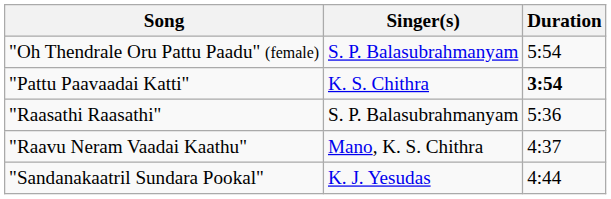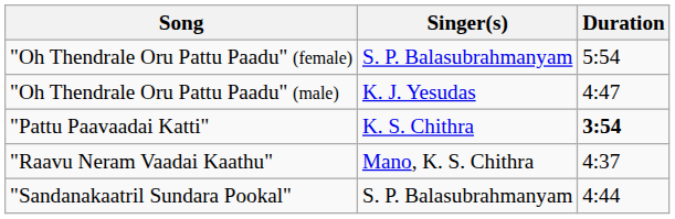 <table class="wikitable" style="font-size:95%;">
 <tr>
 <th>Song</th>
 <th>Singer(s)</th>
 <th>Duration</th>
 </tr>
 <tr>
 <td>"Oh Thendrale Oru Pattu Paadu" <small>(female)</small></td>
 <td><a href='#'>S. P. Balasubrahmanyam</a></td>
 <td>5:54</td>
 </tr>
 <tr>
+<td>"Oh Thendrale Oru Pattu Paadu" <small>(male)</small></td>
+<td><a href='#'>K. J. Yesudas</a></td>
+<td>4:47</td>
+</tr>
+<tr>
 <td>"Pattu Paavaadai Katti"</td>
 <td><a href='#'>K. S. Chithra</a></td>
 <td><strong>3:54</strong></td>
-</tr>
-<tr>
-<td>"Raasathi Raasathi"</td>
-<td>S. P. Balasubrahmanyam</td>
-<td>5:36</td>
 </tr>
 <tr>
 <td>"Raavu Neram Vaadai Kaathu"</td>
 <td><a href='#'>Mano</a>, K. S. Chithra</td>
 <td>4:37</td>
 </tr>
 <tr>
 <td>"Sandanakaatril Sundara Pookal"</td>
-<td><a href='#'>K. J. Yesudas</a></td>
+<td>S. P. Balasubrahmanyam</td>
 <td>4:44</td>
 </tr>
 </table>
